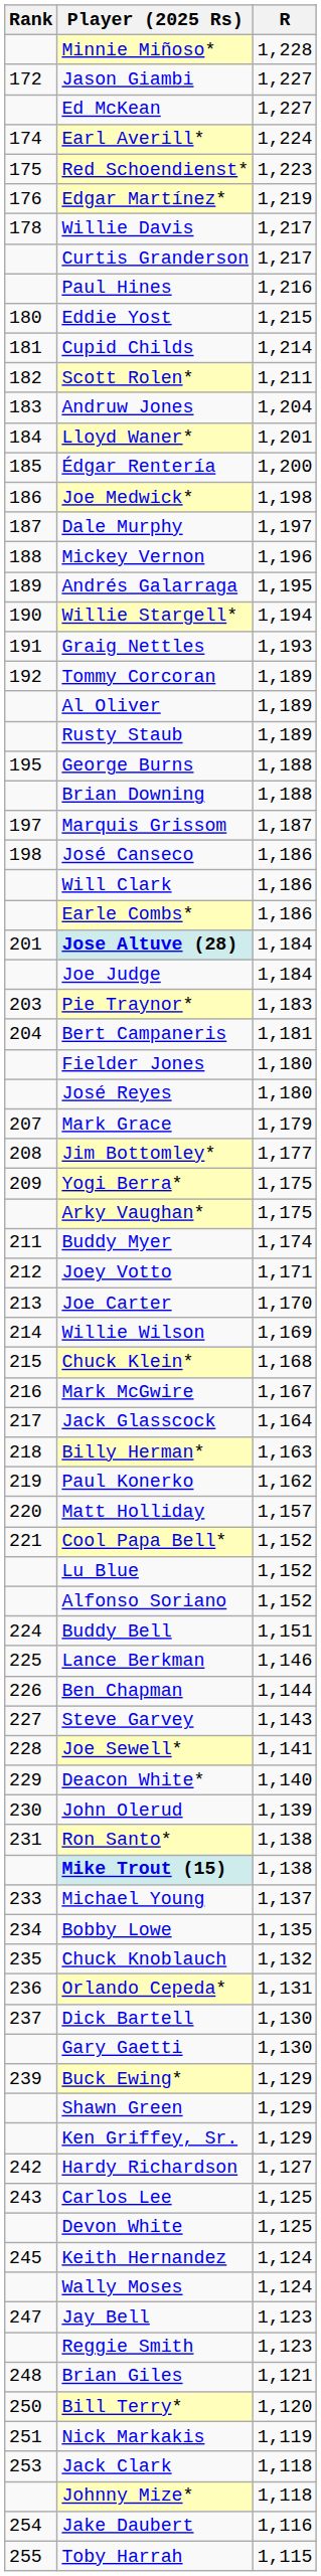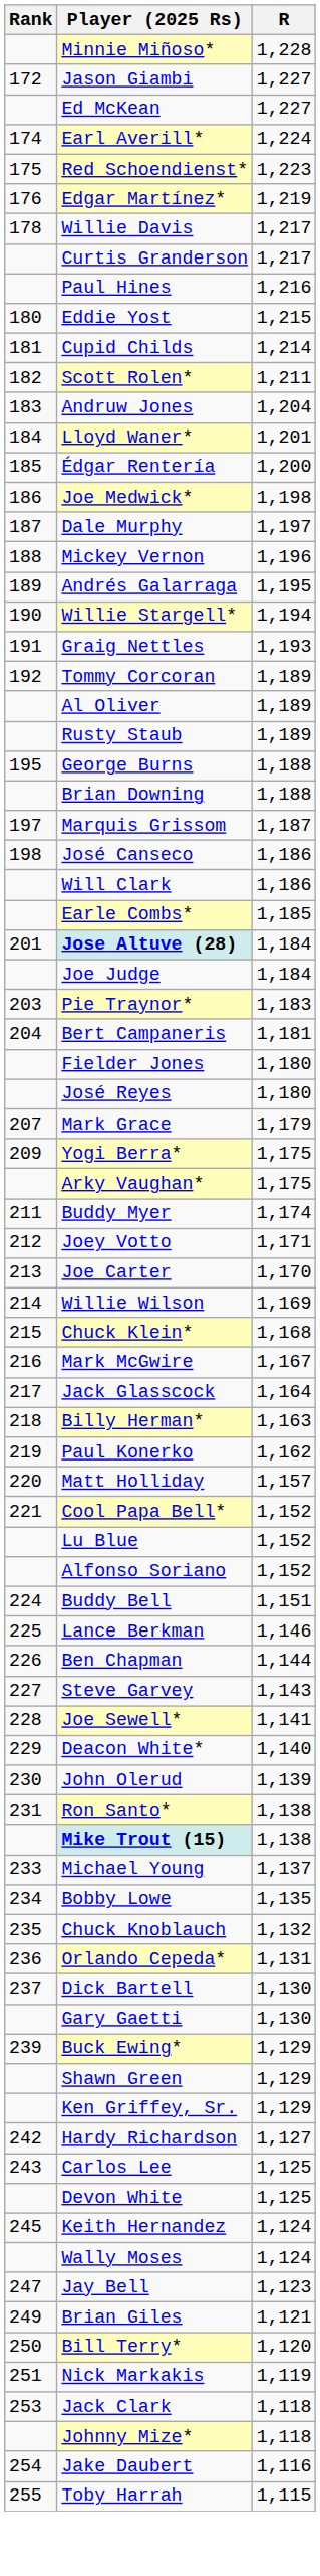 <table class="wikitable" style="float:left;">
 <tr style="white-space: nowrap;">
 <th>Rank</th>
 <th>Player (2025 Rs)</th>
 <th>R</th>
 </tr>
 <tr>
 <td></td>
 <td style="background:#ffffbb;"><a href='#'>Minnie Miñoso</a>*</td>
 <td>1,228</td>
 </tr>
 <tr>
 <td>172</td>
 <td><a href='#'>Jason Giambi</a></td>
 <td>1,227</td>
 </tr>
 <tr>
 <td></td>
 <td><a href='#'>Ed McKean</a></td>
 <td>1,227</td>
 </tr>
 <tr>
 <td>174</td>
 <td style="background:#ffffbb;"><a href='#'>Earl Averill</a>*</td>
 <td>1,224</td>
 </tr>
 <tr>
 <td>175</td>
 <td style="background:#ffffbb;"><a href='#'>Red Schoendienst</a>*</td>
 <td>1,223</td>
 </tr>
 <tr>
 <td>176</td>
 <td style="background:#ffffbb;"><a href='#'>Edgar Martínez</a>*</td>
 <td>1,219</td>
 </tr>
 <tr>
 <td>178</td>
 <td><a href='#'>Willie Davis</a></td>
 <td>1,217</td>
 </tr>
 <tr>
 <td></td>
 <td><a href='#'>Curtis Granderson</a></td>
 <td>1,217</td>
 </tr>
 <tr>
 <td></td>
 <td><a href='#'>Paul Hines</a></td>
 <td>1,216</td>
 </tr>
 <tr>
 <td>180</td>
 <td><a href='#'>Eddie Yost</a></td>
 <td>1,215</td>
 </tr>
 <tr>
 <td>181</td>
 <td><a href='#'>Cupid Childs</a></td>
 <td>1,214</td>
 </tr>
 <tr>
 <td>182</td>
 <td style="background:#ffffbb;"><a href='#'>Scott Rolen</a>*</td>
 <td>1,211</td>
 </tr>
 <tr>
 <td>183</td>
 <td><a href='#'>Andruw Jones</a></td>
 <td>1,204</td>
 </tr>
 <tr>
 <td>184</td>
 <td style="background:#ffffbb;"><a href='#'>Lloyd Waner</a>*</td>
 <td>1,201</td>
 </tr>
 <tr>
 <td>185</td>
 <td><a href='#'>Édgar Rentería</a></td>
 <td>1,200</td>
 </tr>
 <tr>
 <td>186</td>
 <td style="background:#ffffbb;"><a href='#'>Joe Medwick</a>*</td>
 <td>1,198</td>
 </tr>
 <tr>
 <td>187</td>
 <td><a href='#'>Dale Murphy</a></td>
 <td>1,197</td>
 </tr>
 <tr>
 <td>188</td>
 <td><a href='#'>Mickey Vernon</a></td>
 <td>1,196</td>
 </tr>
 <tr>
 <td>189</td>
 <td><a href='#'>Andrés Galarraga</a></td>
 <td>1,195</td>
 </tr>
 <tr>
 <td>190</td>
 <td style="background:#ffffbb;"><a href='#'>Willie Stargell</a>*</td>
 <td>1,194</td>
 </tr>
 <tr>
 <td>191</td>
 <td><a href='#'>Graig Nettles</a></td>
 <td>1,193</td>
 </tr>
 <tr>
 <td>192</td>
 <td><a href='#'>Tommy Corcoran</a></td>
 <td>1,189</td>
 </tr>
 <tr>
 <td></td>
 <td><a href='#'>Al Oliver</a></td>
 <td>1,189</td>
 </tr>
 <tr>
 <td></td>
 <td><a href='#'>Rusty Staub</a></td>
 <td>1,189</td>
 </tr>
 <tr>
 <td>195</td>
 <td><a href='#'>George Burns</a></td>
 <td>1,188</td>
 </tr>
 <tr>
 <td></td>
 <td><a href='#'>Brian Downing</a></td>
 <td>1,188</td>
 </tr>
 <tr>
 <td>197</td>
 <td><a href='#'>Marquis Grissom</a></td>
 <td>1,187</td>
 </tr>
 <tr>
 <td>198</td>
 <td><a href='#'>José Canseco</a></td>
 <td>1,186</td>
 </tr>
 <tr>
 <td></td>
 <td><a href='#'>Will Clark</a></td>
 <td>1,186</td>
 </tr>
 <tr>
 <td></td>
 <td style="background:#ffffbb;"><a href='#'>Earle Combs</a>*</td>
-<td>1,186</td>
+<td>1,185</td>
 </tr>
 <tr>
 <td>201</td>
 <td style="background:#cfecec;"><strong><a href='#'>Jose Altuve</a> (28)</strong></td>
 <td>1,184</td>
 </tr>
 <tr>
 <td></td>
 <td><a href='#'>Joe Judge</a></td>
 <td>1,184</td>
 </tr>
 <tr>
 <td>203</td>
 <td style="background:#ffffbb;"><a href='#'>Pie Traynor</a>*</td>
 <td>1,183</td>
 </tr>
 <tr>
 <td>204</td>
 <td><a href='#'>Bert Campaneris</a></td>
 <td>1,181</td>
 </tr>
 <tr>
 <td></td>
 <td><a href='#'>Fielder Jones</a></td>
 <td>1,180</td>
 </tr>
 <tr>
 <td></td>
 <td><a href='#'>José Reyes</a></td>
 <td>1,180</td>
 </tr>
 <tr>
 <td>207</td>
 <td><a href='#'>Mark Grace</a></td>
 <td>1,179</td>
-</tr>
-<tr>
-<td>208</td>
-<td style="background:#ffffbb;"><a href='#'>Jim Bottomley</a>*</td>
-<td>1,177</td>
 </tr>
 <tr>
 <td>209</td>
 <td style="background:#ffffbb;"><a href='#'>Yogi Berra</a>*</td>
 <td>1,175</td>
 </tr>
 <tr>
 <td></td>
 <td style="background:#ffffbb;"><a href='#'>Arky Vaughan</a>*</td>
 <td>1,175</td>
 </tr>
 <tr>
 <td>211</td>
 <td><a href='#'>Buddy Myer</a></td>
 <td>1,174</td>
 </tr>
 <tr>
 <td>212</td>
 <td><a href='#'>Joey Votto</a></td>
 <td>1,171</td>
 </tr>
 <tr>
 <td>213</td>
 <td><a href='#'>Joe Carter</a></td>
 <td>1,170</td>
 </tr>
 <tr>
 <td>214</td>
 <td><a href='#'>Willie Wilson</a></td>
 <td>1,169</td>
 </tr>
 <tr>
 <td>215</td>
 <td style="background:#ffffbb;"><a href='#'>Chuck Klein</a>*</td>
 <td>1,168</td>
 </tr>
 <tr>
 <td>216</td>
 <td><a href='#'>Mark McGwire</a></td>
 <td>1,167</td>
 </tr>
 <tr>
 <td>217</td>
 <td><a href='#'>Jack Glasscock</a></td>
 <td>1,164</td>
 </tr>
 <tr>
 <td>218</td>
 <td style="background:#ffffbb;"><a href='#'>Billy Herman</a>*</td>
 <td>1,163</td>
 </tr>
 <tr>
 <td>219</td>
 <td><a href='#'>Paul Konerko</a></td>
 <td>1,162</td>
 </tr>
 <tr>
 <td>220</td>
 <td><a href='#'>Matt Holliday</a></td>
 <td>1,157</td>
 </tr>
 <tr>
 <td>221</td>
 <td style="background:#ffffbb;"><a href='#'>Cool Papa Bell</a>*</td>
 <td>1,152</td>
 </tr>
 <tr>
 <td></td>
 <td><a href='#'>Lu Blue</a></td>
 <td>1,152</td>
 </tr>
 <tr>
 <td></td>
 <td><a href='#'>Alfonso Soriano</a></td>
 <td>1,152</td>
 </tr>
 <tr>
 <td>224</td>
 <td><a href='#'>Buddy Bell</a></td>
 <td>1,151</td>
 </tr>
 <tr>
 <td>225</td>
 <td><a href='#'>Lance Berkman</a></td>
 <td>1,146</td>
 </tr>
 <tr>
 <td>226</td>
 <td><a href='#'>Ben Chapman</a></td>
 <td>1,144</td>
 </tr>
 <tr>
 <td>227</td>
 <td><a href='#'>Steve Garvey</a></td>
 <td>1,143</td>
 </tr>
 <tr>
 <td>228</td>
 <td style="background:#ffffbb;"><a href='#'>Joe Sewell</a>*</td>
 <td>1,141</td>
 </tr>
 <tr>
 <td>229</td>
 <td><a href='#'>Deacon White</a>*</td>
 <td>1,140</td>
 </tr>
 <tr>
 <td>230</td>
 <td><a href='#'>John Olerud</a></td>
 <td>1,139</td>
 </tr>
 <tr>
 <td>231</td>
 <td style="background:#ffffbb;"><a href='#'>Ron Santo</a>*</td>
 <td>1,138</td>
 </tr>
 <tr>
 <td></td>
 <td style="background:#cfecec;"><strong><a href='#'>Mike Trout</a> (15)</strong></td>
 <td>1,138</td>
 </tr>
 <tr>
 <td>233</td>
 <td><a href='#'>Michael Young</a></td>
 <td>1,137</td>
 </tr>
 <tr>
 <td>234</td>
 <td><a href='#'>Bobby Lowe</a></td>
 <td>1,135</td>
 </tr>
 <tr>
 <td>235</td>
 <td><a href='#'>Chuck Knoblauch</a></td>
 <td>1,132</td>
 </tr>
 <tr>
 <td>236</td>
 <td style="background:#ffffbb;"><a href='#'>Orlando Cepeda</a>*</td>
 <td>1,131</td>
 </tr>
 <tr>
 <td>237</td>
 <td><a href='#'>Dick Bartell</a></td>
 <td>1,130</td>
 </tr>
 <tr>
 <td></td>
 <td><a href='#'>Gary Gaetti</a></td>
 <td>1,130</td>
 </tr>
 <tr>
 <td>239</td>
 <td style="background:#ffffbb;"><a href='#'>Buck Ewing</a>*</td>
 <td>1,129</td>
 </tr>
 <tr>
 <td></td>
 <td><a href='#'>Shawn Green</a></td>
 <td>1,129</td>
 </tr>
 <tr>
 <td></td>
 <td><a href='#'>Ken Griffey, Sr.</a></td>
 <td>1,129</td>
 </tr>
 <tr>
 <td>242</td>
 <td><a href='#'>Hardy Richardson</a></td>
 <td>1,127</td>
 </tr>
 <tr>
 <td>243</td>
 <td><a href='#'>Carlos Lee</a></td>
 <td>1,125</td>
 </tr>
 <tr>
 <td></td>
 <td><a href='#'>Devon White</a></td>
 <td>1,125</td>
 </tr>
 <tr>
 <td>245</td>
 <td><a href='#'>Keith Hernandez</a></td>
 <td>1,124</td>
 </tr>
 <tr>
 <td></td>
 <td><a href='#'>Wally Moses</a></td>
 <td>1,124</td>
 </tr>
 <tr>
 <td>247</td>
 <td><a href='#'>Jay Bell</a></td>
 <td>1,123</td>
 </tr>
 <tr>
-<td></td>
-<td><a href='#'>Reggie Smith</a></td>
-<td>1,123</td>
-</tr>
-<tr>
-<td>248</td>
+<td>249</td>
 <td><a href='#'>Brian Giles</a></td>
 <td>1,121</td>
 </tr>
 <tr>
 <td>250</td>
 <td style="background:#ffffbb;"><a href='#'>Bill Terry</a>*</td>
 <td>1,120</td>
 </tr>
 <tr>
 <td>251</td>
 <td><a href='#'>Nick Markakis</a></td>
 <td>1,119</td>
 </tr>
 <tr>
 <td>253</td>
 <td><a href='#'>Jack Clark</a></td>
 <td>1,118</td>
 </tr>
 <tr>
 <td></td>
 <td style="background:#ffffbb;"><a href='#'>Johnny Mize</a>*</td>
 <td>1,118</td>
 </tr>
 <tr>
 <td>254</td>
 <td><a href='#'>Jake Daubert</a></td>
 <td>1,116</td>
 </tr>
 <tr>
 <td>255</td>
 <td><a href='#'>Toby Harrah</a></td>
 <td>1,115</td>
 </tr>
 </table>
